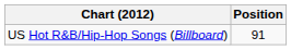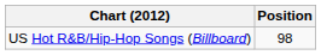 <table class="wikitable">
 <tr>
 <th scope="col">Chart (2012)</th>
 <th scope="col">Position</th>
 </tr>
 <tr>
 <td>US <a href='#'>Hot R&B/Hip-Hop Songs</a> (<em><a href='#'>Billboard</a></em>)</td>
-<td style="text-align:center;">91</td>
+<td style="text-align:center;">98</td>
 </tr>
 </table>
